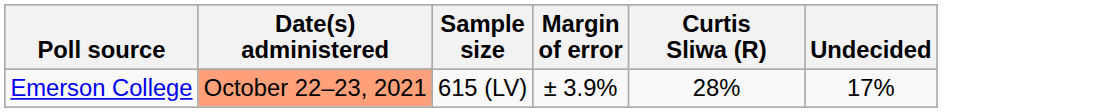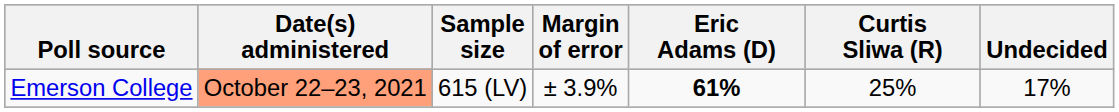 <table class="wikitable" style="font-size:90%;text-align:center;">
 <tr valign=bottom>
 <th>Poll source</th>
 <th>Date(s)<br>administered</th>
 <th>Sample<br>size</th>
 <th>Margin<br>of error</th>
+<th style="width:100px;">Eric<br>Adams (D)</th>
 <th style="width:100px;">Curtis<br>Sliwa (R)</th>
 <th>Undecided</th>
 </tr>
 <tr>
 <td style="text-align:left;"><a href='#'>Emerson College</a></td>
 <td style="background: lightsalmon;">October 22–23, 2021</td>
 <td>615 (LV)</td>
 <td>± 3.9%</td>
-<td>28%</td>
+<td><strong>61%</strong></td>
+<td>25%</td>
 <td>17%</td>
 </tr>
 </table>
